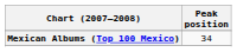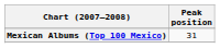 <table class="wikitable sortable plainrowheaders" style="text-align:center">
 <tr>
 <th scope="col">Chart (2007–2008)</th>
 <th scope="col">Peak<br> position</th>
 </tr>
 <tr>
 </tr>
 <tr>
 </tr>
 <tr>
 </tr>
 <tr>
 </tr>
 <tr>
 </tr>
 <tr>
 </tr>
 <tr>
 </tr>
 <tr>
 </tr>
 <tr>
 </tr>
 <tr>
 </tr>
 <tr>
 </tr>
 <tr>
 </tr>
 <tr>
 <th scope="row">Mexican Albums (<a href='#'>Top 100 Mexico</a>)</th>
-<td>34</td>
+<td>31</td>
 </tr>
 <tr>
 </tr>
 <tr>
 </tr>
 <tr>
 </tr>
 <tr>
 </tr>
 <tr>
 </tr>
 <tr>
 </tr>
 <tr>
 </tr>
 <tr>
 </tr>
 </table>
